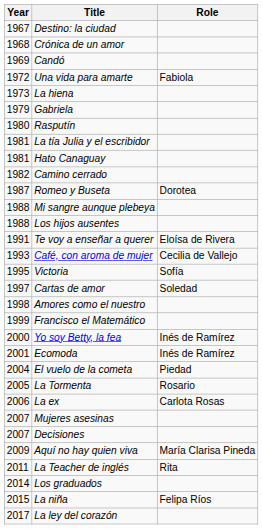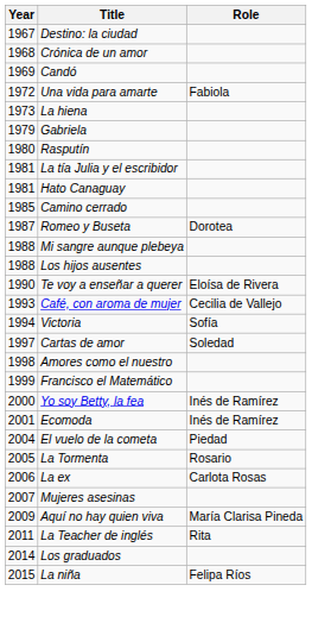 <table class="wikitable sortable">
 <tr>
 <th>Year</th>
 <th>Title</th>
 <th>Role</th>
 </tr>
 <tr>
 <td>1967</td>
 <td><em>Destino: la ciudad</em></td>
 <td></td>
 </tr>
 <tr>
 <td>1968</td>
 <td><em>Crónica de un amor</em></td>
 <td></td>
 </tr>
 <tr>
 <td>1969</td>
 <td><em>Candó</em></td>
 <td></td>
 </tr>
 <tr>
 <td>1972</td>
 <td><em>Una vida para amarte</em></td>
 <td>Fabiola</td>
 </tr>
 <tr>
 <td>1973</td>
 <td><em>La hiena</em></td>
 <td></td>
 </tr>
 <tr>
 <td>1979</td>
 <td><em>Gabriela</em></td>
 <td></td>
 </tr>
 <tr>
 <td>1980</td>
 <td><em>Rasputín</em></td>
 <td></td>
 </tr>
 <tr>
 <td>1981</td>
 <td><em>La tía Julia y el escribidor</em></td>
 <td></td>
 </tr>
 <tr>
 <td>1981</td>
 <td><em>Hato Canaguay</em></td>
 <td></td>
 </tr>
 <tr>
-<td>1982</td>
+<td>1985</td>
 <td><em>Camino cerrado</em></td>
 <td></td>
 </tr>
 <tr>
 <td>1987</td>
 <td><em>Romeo y Buseta</em></td>
 <td>Dorotea</td>
 </tr>
 <tr>
 <td>1988</td>
 <td><em>Mi sangre aunque plebeya</em></td>
 <td></td>
 </tr>
 <tr>
 <td>1988</td>
 <td><em>Los hijos ausentes</em></td>
 <td></td>
 </tr>
 <tr>
-<td>1991</td>
+<td>1990</td>
 <td><em>Te voy a enseñar a querer</em></td>
 <td>Eloísa de Rivera</td>
 </tr>
 <tr>
 <td>1993</td>
 <td><em><a href='#'>Café, con aroma de mujer</a></em></td>
 <td>Cecilia de Vallejo</td>
 </tr>
 <tr>
-<td>1995</td>
+<td>1994</td>
 <td><em>Victoria</em></td>
 <td>Sofía</td>
 </tr>
 <tr>
 <td>1997</td>
 <td><em>Cartas de amor</em></td>
 <td>Soledad</td>
 </tr>
 <tr>
 <td>1998</td>
 <td><em>Amores como el nuestro</em></td>
 <td></td>
 </tr>
 <tr>
 <td>1999</td>
 <td><em>Francisco el Matemático</em></td>
 <td></td>
 </tr>
 <tr>
 <td>2000</td>
 <td><em><a href='#'>Yo soy Betty, la fea</a></em></td>
 <td>Inés de Ramírez</td>
 </tr>
 <tr>
 <td>2001</td>
 <td><em>Ecomoda</em></td>
 <td>Inés de Ramírez</td>
 </tr>
 <tr>
 <td>2004</td>
 <td><em>El vuelo de la cometa</em></td>
 <td>Piedad</td>
 </tr>
 <tr>
 <td>2005</td>
 <td><em>La Tormenta</em></td>
 <td>Rosario</td>
 </tr>
 <tr>
 <td>2006</td>
 <td><em>La ex</em></td>
 <td>Carlota Rosas</td>
 </tr>
 <tr>
 <td>2007</td>
 <td><em>Mujeres asesinas</em></td>
 <td></td>
 </tr>
 <tr>
-<td>2007</td>
-<td><em>Decisiones</em></td>
-<td></td>
-</tr>
-<tr>
 <td>2009</td>
 <td><em>Aquí no hay quien viva</em></td>
 <td>María Clarisa Pineda</td>
 </tr>
 <tr>
 <td>2011</td>
 <td><em>La Teacher de inglés</em></td>
 <td>Rita</td>
 </tr>
 <tr>
 <td>2014</td>
 <td><em>Los graduados</em></td>
 <td></td>
 </tr>
 <tr>
 <td>2015</td>
 <td><em>La niña</em></td>
 <td>Felipa Ríos</td>
 </tr>
-<tr>
-<td>2017</td>
-<td><em>La ley del corazón</em></td>
-<td></td>
-</tr>
 </table>
